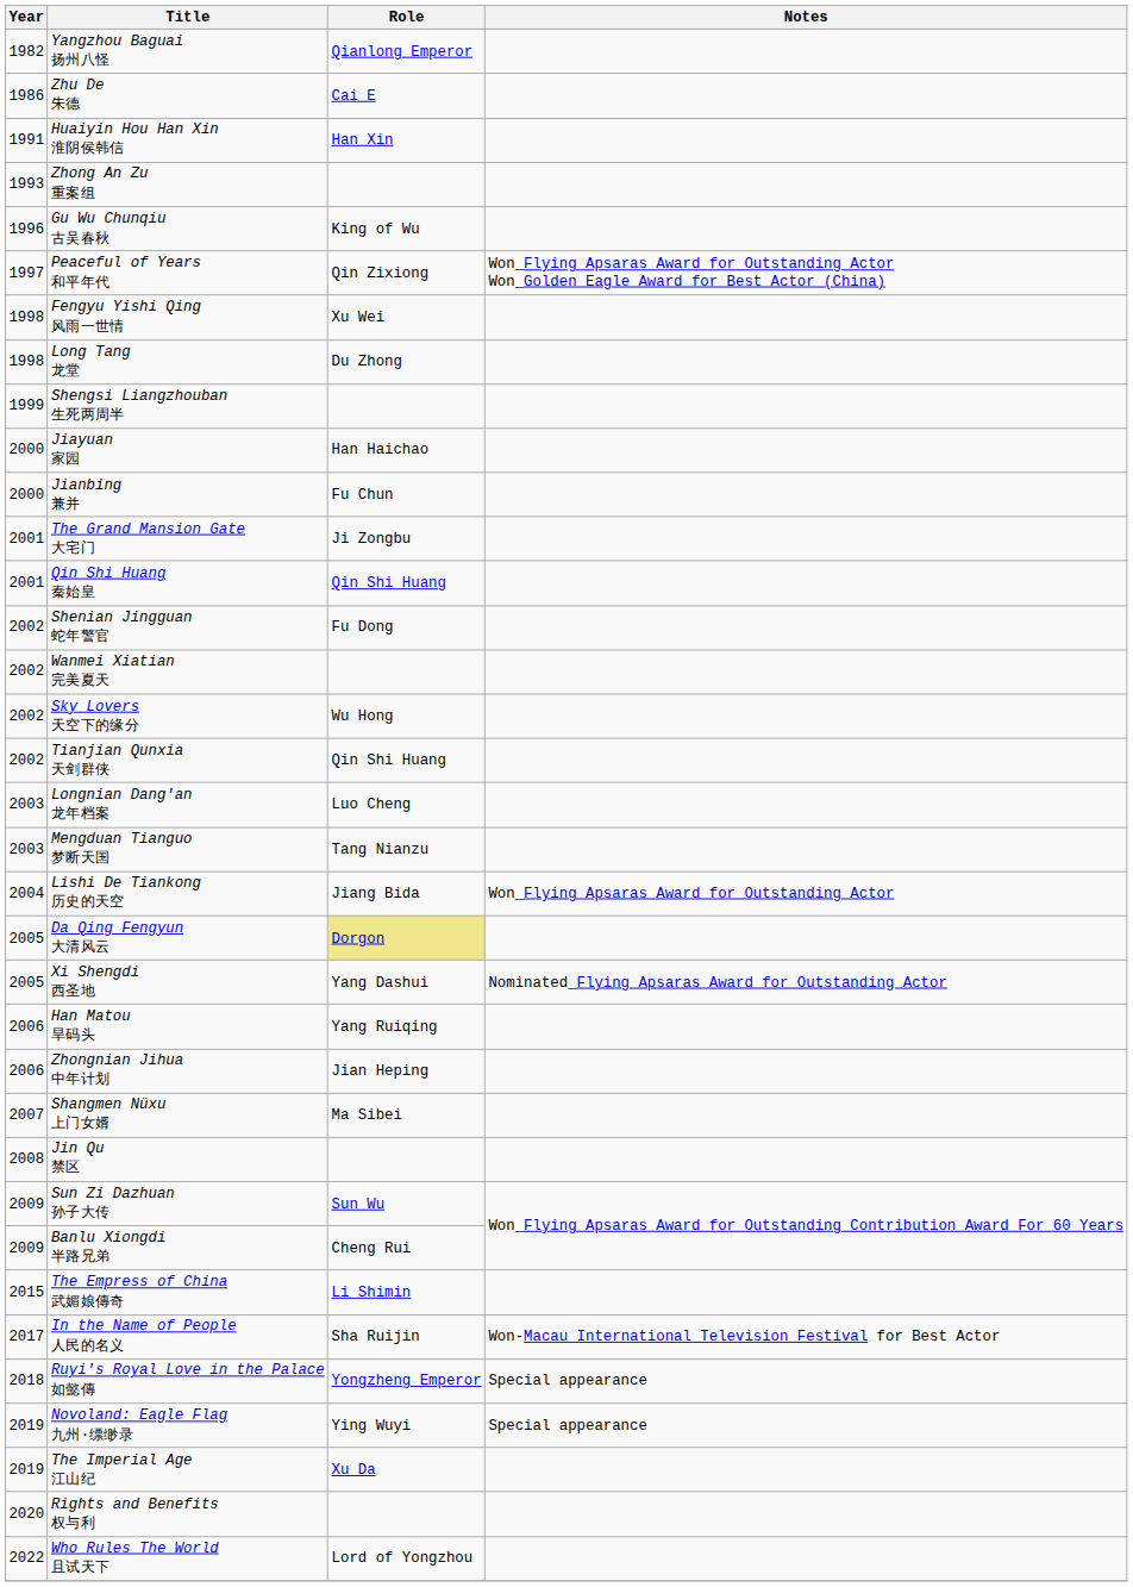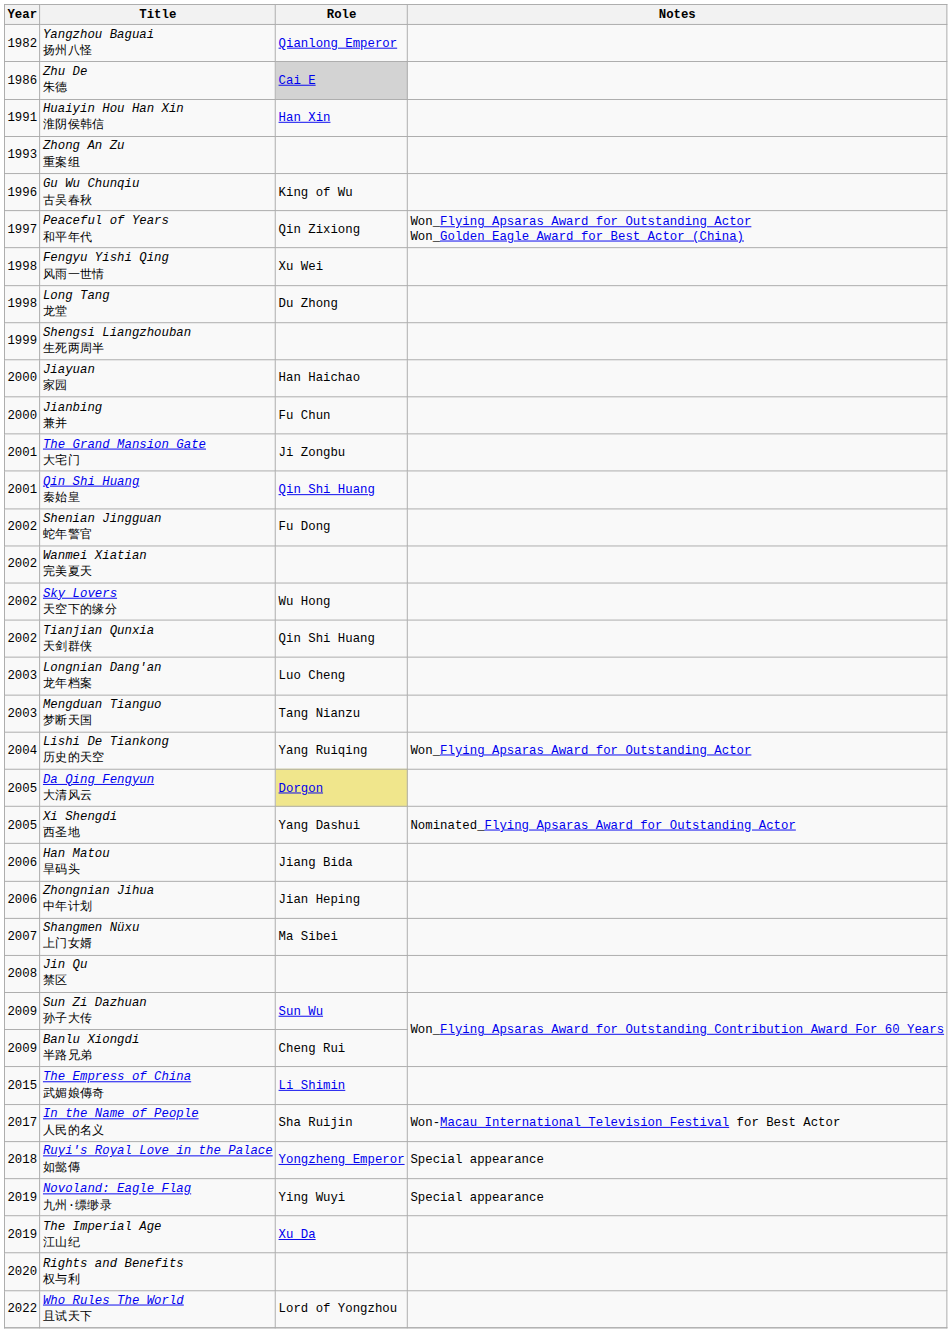 <table class="wikitable sortable">
 <tr>
 <th>Year</th>
 <th>Title</th>
 <th>Role</th>
 <th class="unsortable">Notes</th>
 </tr>
 <tr>
 <td>1982</td>
 <td><em>Yangzhou Baguai</em><br>扬州八怪</td>
 <td><a href='#'>Qianlong Emperor</a></td>
 <td></td>
 </tr>
 <tr>
 <td>1986</td>
 <td><em>Zhu De</em><br>朱德</td>
-<td><a href='#'>Cai E</a></td>
+<td style="background: lightgrey;"><a href='#'>Cai E</a></td>
 <td></td>
 </tr>
 <tr>
 <td>1991</td>
 <td><em>Huaiyin Hou Han Xin</em><br>淮阴侯韩信</td>
 <td><a href='#'>Han Xin</a></td>
 <td></td>
 </tr>
 <tr>
 <td>1993</td>
 <td><em>Zhong An Zu</em><br>重案组</td>
 <td></td>
 <td></td>
 </tr>
 <tr>
 <td>1996</td>
 <td><em>Gu Wu Chunqiu</em><br>古吴春秋</td>
 <td>King of Wu</td>
 <td></td>
 </tr>
 <tr>
 <td>1997</td>
 <td><em>Peaceful of Years</em><br>和平年代</td>
 <td>Qin Zixiong</td>
 <td>Won_<a href='#'>Flying Apsaras Award for Outstanding Actor</a> <br>Won_<a href='#'>Golden Eagle Award for Best Actor (China)</a></td>
 </tr>
 <tr>
 <td>1998</td>
 <td><em>Fengyu Yishi Qing</em><br>风雨一世情</td>
 <td>Xu Wei</td>
 <td></td>
 </tr>
 <tr>
 <td>1998</td>
 <td><em>Long Tang</em><br>龙堂</td>
 <td>Du Zhong</td>
 <td></td>
 </tr>
 <tr>
 <td>1999</td>
 <td><em>Shengsi Liangzhouban</em><br>生死两周半</td>
 <td></td>
 <td></td>
 </tr>
 <tr>
 <td>2000</td>
 <td><em>Jiayuan</em><br>家园</td>
 <td>Han Haichao</td>
 <td></td>
 </tr>
 <tr>
 <td>2000</td>
 <td><em>Jianbing</em><br>兼并</td>
 <td>Fu Chun</td>
 <td></td>
 </tr>
 <tr>
 <td>2001</td>
 <td><em><a href='#'>The Grand Mansion Gate</a></em><br>大宅门</td>
 <td>Ji Zongbu</td>
 <td></td>
 </tr>
 <tr>
 <td>2001</td>
 <td><em><a href='#'>Qin Shi Huang</a></em><br>秦始皇</td>
 <td><a href='#'>Qin Shi Huang</a></td>
 <td></td>
 </tr>
 <tr>
 <td>2002</td>
 <td><em>Shenian Jingguan</em><br>蛇年警官</td>
 <td>Fu Dong</td>
 <td></td>
 </tr>
 <tr>
 <td>2002</td>
 <td><em>Wanmei Xiatian</em><br>完美夏天</td>
 <td></td>
 <td></td>
 </tr>
 <tr>
 <td>2002</td>
 <td><em><a href='#'>Sky Lovers</a></em><br>天空下的缘分</td>
 <td>Wu Hong</td>
 <td></td>
 </tr>
 <tr>
 <td>2002</td>
 <td><em>Tianjian Qunxia</em><br>天剑群侠</td>
 <td>Qin Shi Huang</td>
 <td></td>
 </tr>
 <tr>
 <td>2003</td>
 <td><em>Longnian Dang'an</em><br>龙年档案</td>
 <td>Luo Cheng</td>
 <td></td>
 </tr>
 <tr>
 <td>2003</td>
 <td><em>Mengduan Tianguo</em><br>梦断天国</td>
 <td>Tang Nianzu</td>
 <td></td>
 </tr>
 <tr>
 <td>2004</td>
 <td><em>Lishi De Tiankong</em><br>历史的天空</td>
-<td>Jiang Bida</td>
+<td>Yang Ruiqing</td>
 <td>Won_<a href='#'>Flying Apsaras Award for Outstanding Actor</a></td>
 </tr>
 <tr>
 <td>2005</td>
 <td><em><a href='#'>Da Qing Fengyun</a></em><br>大清风云</td>
 <td style="background: khaki;"><a href='#'>Dorgon</a></td>
 <td></td>
 </tr>
 <tr>
 <td>2005</td>
 <td><em>Xi Shengdi</em><br>西圣地</td>
 <td>Yang Dashui</td>
 <td>Nominated_<a href='#'>Flying Apsaras Award for Outstanding Actor</a></td>
 </tr>
 <tr>
 <td>2006</td>
 <td><em>Han Matou</em><br>旱码头</td>
-<td>Yang Ruiqing</td>
+<td>Jiang Bida</td>
 <td></td>
 </tr>
 <tr>
 <td>2006</td>
 <td><em>Zhongnian Jihua</em><br>中年计划</td>
 <td>Jian Heping</td>
 <td></td>
 </tr>
 <tr>
 <td>2007</td>
 <td><em>Shangmen Nüxu</em><br>上门女婿</td>
 <td>Ma Sibei</td>
 <td></td>
 </tr>
 <tr>
 <td>2008</td>
 <td><em>Jin Qu</em><br>禁区</td>
 <td></td>
 <td></td>
 </tr>
 <tr>
 <td>2009</td>
 <td><em>Sun Zi Dazhuan</em><br>孙子大传</td>
 <td><a href='#'>Sun Wu</a></td>
 <td rowspan=2>Won_<a href='#'>Flying Apsaras Award for Outstanding Contribution Award For 60 Years</a></td>
 </tr>
 <tr>
 <td>2009</td>
 <td><em>Banlu Xiongdi</em><br>半路兄弟</td>
 <td>Cheng Rui</td>
 </tr>
 <tr>
 <td>2015</td>
 <td><em><a href='#'>The Empress of China</a></em><br>武媚娘傳奇</td>
 <td><a href='#'>Li Shimin</a></td>
 <td></td>
 </tr>
 <tr>
 <td>2017</td>
 <td><em><a href='#'>In the Name of People</a></em><br>人民的名义</td>
 <td>Sha Ruijin</td>
 <td>Won-<a href='#'>Macau International Television Festival</a> for Best Actor</td>
 </tr>
 <tr>
 <td>2018</td>
 <td><em><a href='#'>Ruyi's Royal Love in the Palace</a></em><br>如懿傳</td>
 <td><a href='#'>Yongzheng Emperor</a></td>
 <td>Special appearance</td>
 </tr>
 <tr>
 <td>2019</td>
 <td><em><a href='#'>Novoland: Eagle Flag</a></em><br>九州·缥缈录</td>
 <td>Ying Wuyi</td>
 <td>Special appearance</td>
 </tr>
 <tr>
 <td>2019</td>
 <td><em>The Imperial Age</em><br>江山纪</td>
 <td><a href='#'>Xu Da</a></td>
 <td></td>
 </tr>
 <tr>
 <td>2020</td>
 <td><em>Rights and Benefits</em> <br>权与利</td>
 <td></td>
 <td></td>
 </tr>
 <tr>
 <td>2022</td>
 <td><em><a href='#'>Who Rules The World</a></em><br>且试天下</td>
 <td>Lord of Yongzhou</td>
 <td></td>
 </tr>
 <tr>
 </tr>
 </table>
